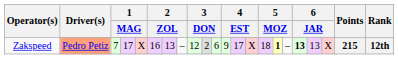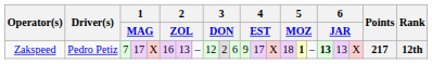 <table class="wikitable" style="font-size: 85%">
 <tr>
 <th rowspan=2>Operator(s)</th>
 <th rowspan=2>Driver(s)</th>
 <th colspan=3>1</th>
 <th colspan=3>2</th>
 <th colspan=3>3</th>
 <th colspan=3>4</th>
 <th colspan=3>5</th>
 <th colspan=3>6</th>
 <th rowspan=2>Points</th>
 <th rowspan=2>Rank</th>
 </tr>
 <tr>
 <th colspan=3><a href='#'>MAG</a></th>
 <th colspan=3><a href='#'>ZOL</a></th>
 <th colspan=3><a href='#'>DON</a></th>
 <th colspan=3><a href='#'>EST</a></th>
 <th colspan=3><a href='#'>MOZ</a></th>
 <th colspan=3><a href='#'>JAR</a></th>
 </tr>
 <tr>
 <td align=center><a href='#'>Zakspeed</a></td>
-<td style="background: lightsalmon;"> <a href='#'>Pedro Petiz</a></td>
+<td> <a href='#'>Pedro Petiz</a></td>
 <td style="background:#dfffdf;">7</td>
 <td style="background:#efcfff;">17</td>
 <td style="background:#ffcfcf;">X</td>
 <td style="background:#efcfff;">16</td>
 <td style="background:#efcfff;">13</td>
 <td>–</td>
 <td style="background:#dfffdf;">12</td>
 <td style="background:#dfdfdf;">2</td>
 <td style="background:#dfffdf;">6</td>
 <td style="background:#dfffdf;">9</td>
 <td style="background:#efcfff;">17</td>
 <td style="background:#ffcfcf;">X</td>
 <td style="background:#efcfff;">18</td>
 <td style="background:#ffffbf;"><strong>1</strong></td>
 <td>–</td>
 <td style="background:#dfffdf;"><strong>13</strong></td>
 <td style="background:#efcfff;">13</td>
 <td style="background:#ffcfcf;">X</td>
-<th>215</th>
+<th>217</th>
 <th>12th</th>
 </tr>
 </table>
